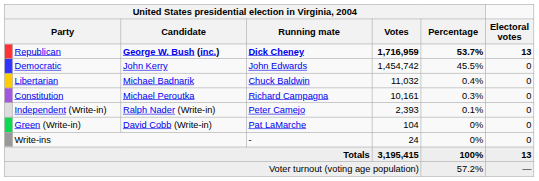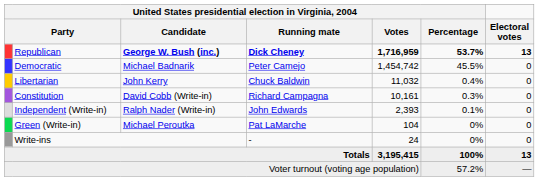 <table class="wikitable" style="font-size:95%;">
 <tr>
 <th colspan="6">United States presidential election in Virginia, 2004</th>
 </tr>
 <tr>
 <th colspan="2" style="width: 15em">Party</th>
 <th style="width: 17em">Candidate</th>
 <th style="width: 17em">Running mate</th>
 <th style="width: 5em">Votes</th>
 <th style="width: 7em">Percentage</th>
 <th style="width: 5em">Electoral votes</th>
 </tr>
 <tr>
 <th style="background:#f33; width:3px;"></th>
 <td style="width: 130px"><a href='#'>Republican</a></td>
 <td><strong><a href='#'>George W. Bush</a></strong> <strong>(<a href='#'>inc.</a>)</strong></td>
 <td><strong><a href='#'>Dick Cheney</a></strong></td>
 <td style="text-align:right;"><strong>1,716,959</strong></td>
 <td style="text-align:right;"><strong>53.7%</strong></td>
 <td style="text-align:right;"><strong>13</strong></td>
 </tr>
 <tr>
 <th style="background:#33f; width:3px;"></th>
 <td style="width: 130px"><a href='#'>Democratic</a></td>
-<td><a href='#'>John Kerry</a></td>
-<td><a href='#'>John Edwards</a></td>
+<td><a href='#'>Michael Badnarik</a></td>
+<td><a href='#'>Peter Camejo</a></td>
 <td style="text-align:right;">1,454,742</td>
 <td style="text-align:right;">45.5%</td>
 <td style="text-align:right;">0</td>
 </tr>
 <tr>
 <th style="background:#fc0; width:3px;"></th>
 <td style="width: 130px"><a href='#'>Libertarian</a></td>
-<td><a href='#'>Michael Badnarik</a></td>
+<td><a href='#'>John Kerry</a></td>
 <td><a href='#'>Chuck Baldwin</a></td>
 <td style="text-align:right;">11,032</td>
 <td style="text-align:right;">0.4%</td>
 <td style="text-align:right;">0</td>
 </tr>
 <tr>
 <th style="background:#a356de; width:3px;"></th>
 <td style="width: 130px"><a href='#'>Constitution</a></td>
-<td><a href='#'>Michael Peroutka</a></td>
+<td><a href='#'>David Cobb</a> (Write-in)</td>
 <td><a href='#'>Richard Campagna</a></td>
 <td style="text-align:right;">10,161</td>
 <td style="text-align:right;">0.3%</td>
 <td style="text-align:right;">0</td>
 </tr>
 <tr>
 <th style="background:#ddd; width:3px;"></th>
 <td style="width: 130px"><a href='#'>Independent</a> (Write-in)</td>
 <td><a href='#'>Ralph Nader</a> (Write-in)</td>
-<td><a href='#'>Peter Camejo</a></td>
+<td><a href='#'>John Edwards</a></td>
 <td style="text-align:right;">2,393</td>
 <td style="text-align:right;">0.1%</td>
 <td style="text-align:right;">0</td>
 </tr>
 <tr>
 <th style="background:#0bda51; width:3px;"></th>
 <td style="width: 130px"><a href='#'>Green</a> (Write-in)</td>
-<td><a href='#'>David Cobb</a> (Write-in)</td>
+<td><a href='#'>Michael Peroutka</a></td>
 <td><a href='#'>Pat LaMarche</a></td>
 <td style="text-align:right;">104</td>
 <td style="text-align:right;">0%</td>
 <td style="text-align:right;">0</td>
 </tr>
 <tr>
 <th style="background:#999; width:3px;"></th>
 <td colspan="2">Write-ins</td>
 <td>-</td>
 <td style="text-align:right;">24</td>
 <td style="text-align:right;">0%</td>
 <td style="text-align:right;">0</td>
 </tr>
 <tr style="background:#eee; text-align:right;">
 <td colspan="4"><strong>Totals</strong></td>
 <td><strong>3,195,415</strong></td>
 <td><strong>100%</strong></td>
 <td><strong>13</strong></td>
 </tr>
 <tr style="background:#eee; text-align:right;">
 <td colspan="5">Voter turnout (voting age population)</td>
 <td>57.2%</td>
 <td>—</td>
 </tr>
 </table>
